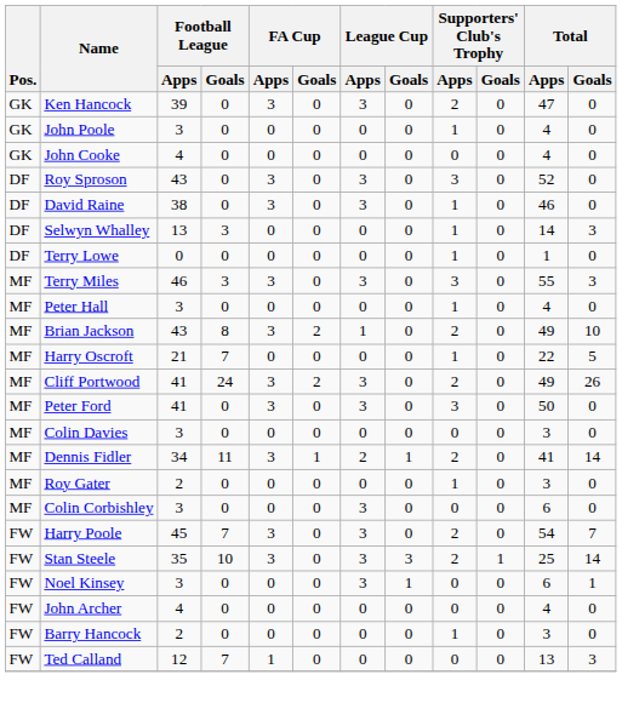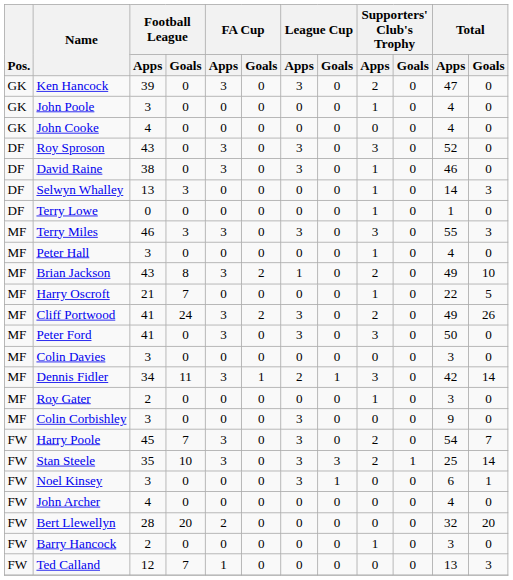 <table class="wikitable" style="text-align:center">
 <tr>
 <th rowspan="2" valign="bottom">Pos.</th>
 <th rowspan="2">Name</th>
 <th colspan="2" width="85">Football League</th>
 <th colspan="2" width="85">FA Cup</th>
 <th colspan="2" width="85">League Cup</th>
 <th colspan="2" width="85">Supporters' Club's Trophy</th>
 <th colspan="2" width="85">Total</th>
 </tr>
 <tr>
 <th>Apps</th>
 <th>Goals</th>
 <th>Apps</th>
 <th>Goals</th>
 <th>Apps</th>
 <th>Goals</th>
 <th>Apps</th>
 <th>Goals</th>
 <th>Apps</th>
 <th>Goals</th>
 </tr>
 <tr>
 <td align="left">GK</td>
 <td align="left"> <a href='#'>Ken Hancock</a></td>
 <td>39</td>
 <td>0</td>
 <td>3</td>
 <td>0</td>
 <td>3</td>
 <td>0</td>
 <td>2</td>
 <td>0</td>
 <td>47</td>
 <td>0</td>
 </tr>
 <tr>
 <td align="left">GK</td>
 <td align="left"> <a href='#'>John Poole</a></td>
 <td>3</td>
 <td>0</td>
 <td>0</td>
 <td>0</td>
 <td>0</td>
 <td>0</td>
 <td>1</td>
 <td>0</td>
 <td>4</td>
 <td>0</td>
 </tr>
 <tr>
 <td align="left">GK</td>
 <td align="left"> <a href='#'>John Cooke</a></td>
 <td>4</td>
 <td>0</td>
 <td>0</td>
 <td>0</td>
 <td>0</td>
 <td>0</td>
 <td>0</td>
 <td>0</td>
 <td>4</td>
 <td>0</td>
 </tr>
 <tr>
 <td align="left">DF</td>
 <td align="left"> <a href='#'>Roy Sproson</a></td>
 <td>43</td>
 <td>0</td>
 <td>3</td>
 <td>0</td>
 <td>3</td>
 <td>0</td>
 <td>3</td>
 <td>0</td>
 <td>52</td>
 <td>0</td>
 </tr>
 <tr>
 <td align="left">DF</td>
 <td align="left"> <a href='#'>David Raine</a></td>
 <td>38</td>
 <td>0</td>
 <td>3</td>
 <td>0</td>
 <td>3</td>
 <td>0</td>
 <td>1</td>
 <td>0</td>
 <td>46</td>
 <td>0</td>
 </tr>
 <tr>
 <td align="left">DF</td>
 <td align="left"> <a href='#'>Selwyn Whalley</a></td>
 <td>13</td>
 <td>3</td>
 <td>0</td>
 <td>0</td>
 <td>0</td>
 <td>0</td>
 <td>1</td>
 <td>0</td>
 <td>14</td>
 <td>3</td>
 </tr>
 <tr>
 <td align="left">DF</td>
 <td align="left"> <a href='#'>Terry Lowe</a></td>
 <td>0</td>
 <td>0</td>
 <td>0</td>
 <td>0</td>
 <td>0</td>
 <td>0</td>
 <td>1</td>
 <td>0</td>
 <td>1</td>
 <td>0</td>
 </tr>
 <tr>
 <td align="left">MF</td>
 <td align="left"> <a href='#'>Terry Miles</a></td>
 <td>46</td>
 <td>3</td>
 <td>3</td>
 <td>0</td>
 <td>3</td>
 <td>0</td>
 <td>3</td>
 <td>0</td>
 <td>55</td>
 <td>3</td>
 </tr>
 <tr>
 <td align="left">MF</td>
 <td align="left"> <a href='#'>Peter Hall</a></td>
 <td>3</td>
 <td>0</td>
 <td>0</td>
 <td>0</td>
 <td>0</td>
 <td>0</td>
 <td>1</td>
 <td>0</td>
 <td>4</td>
 <td>0</td>
 </tr>
 <tr>
 <td align="left">MF</td>
 <td align="left"> <a href='#'>Brian Jackson</a></td>
 <td>43</td>
 <td>8</td>
 <td>3</td>
 <td>2</td>
 <td>1</td>
 <td>0</td>
 <td>2</td>
 <td>0</td>
 <td>49</td>
 <td>10</td>
 </tr>
 <tr>
 <td align="left">MF</td>
 <td align="left"> <a href='#'>Harry Oscroft</a></td>
 <td>21</td>
 <td>7</td>
 <td>0</td>
 <td>0</td>
 <td>0</td>
 <td>0</td>
 <td>1</td>
 <td>0</td>
 <td>22</td>
 <td>5</td>
 </tr>
 <tr>
 <td align="left">MF</td>
 <td align="left"> <a href='#'>Cliff Portwood</a></td>
 <td>41</td>
 <td>24</td>
 <td>3</td>
 <td>2</td>
 <td>3</td>
 <td>0</td>
 <td>2</td>
 <td>0</td>
 <td>49</td>
 <td>26</td>
 </tr>
 <tr>
 <td align="left">MF</td>
 <td align="left"> <a href='#'>Peter Ford</a></td>
 <td>41</td>
 <td>0</td>
 <td>3</td>
 <td>0</td>
 <td>3</td>
 <td>0</td>
 <td>3</td>
 <td>0</td>
 <td>50</td>
 <td>0</td>
 </tr>
 <tr>
 <td align="left">MF</td>
 <td align="left"> <a href='#'>Colin Davies</a></td>
 <td>3</td>
 <td>0</td>
 <td>0</td>
 <td>0</td>
 <td>0</td>
 <td>0</td>
 <td>0</td>
 <td>0</td>
 <td>3</td>
 <td>0</td>
 </tr>
 <tr>
 <td align="left">MF</td>
 <td align="left"> <a href='#'>Dennis Fidler</a></td>
 <td>34</td>
 <td>11</td>
 <td>3</td>
 <td>1</td>
 <td>2</td>
 <td>1</td>
-<td>2</td>
+<td>3</td>
 <td>0</td>
-<td>41</td>
+<td>42</td>
 <td>14</td>
 </tr>
 <tr>
 <td align="left">MF</td>
 <td align="left"> <a href='#'>Roy Gater</a></td>
 <td>2</td>
 <td>0</td>
 <td>0</td>
 <td>0</td>
 <td>0</td>
 <td>0</td>
 <td>1</td>
 <td>0</td>
 <td>3</td>
 <td>0</td>
 </tr>
 <tr>
 <td align="left">MF</td>
 <td align="left"> <a href='#'>Colin Corbishley</a></td>
 <td>3</td>
 <td>0</td>
 <td>0</td>
 <td>0</td>
 <td>3</td>
 <td>0</td>
 <td>0</td>
 <td>0</td>
-<td>6</td>
+<td>9</td>
 <td>0</td>
 </tr>
 <tr>
 <td align="left">FW</td>
 <td align="left"> <a href='#'>Harry Poole</a></td>
 <td>45</td>
 <td>7</td>
 <td>3</td>
 <td>0</td>
 <td>3</td>
 <td>0</td>
 <td>2</td>
 <td>0</td>
 <td>54</td>
 <td>7</td>
 </tr>
 <tr>
 <td align="left">FW</td>
 <td align="left"> <a href='#'>Stan Steele</a></td>
 <td>35</td>
 <td>10</td>
 <td>3</td>
 <td>0</td>
 <td>3</td>
 <td>3</td>
 <td>2</td>
 <td>1</td>
 <td>25</td>
 <td>14</td>
 </tr>
 <tr>
 <td align="left">FW</td>
 <td align="left"> <a href='#'>Noel Kinsey</a></td>
 <td>3</td>
 <td>0</td>
 <td>0</td>
 <td>0</td>
 <td>3</td>
 <td>1</td>
 <td>0</td>
 <td>0</td>
 <td>6</td>
 <td>1</td>
 </tr>
 <tr>
 <td align="left">FW</td>
 <td align="left"> <a href='#'>John Archer</a></td>
 <td>4</td>
 <td>0</td>
 <td>0</td>
 <td>0</td>
 <td>0</td>
 <td>0</td>
 <td>0</td>
 <td>0</td>
 <td>4</td>
 <td>0</td>
 </tr>
 <tr>
 <td align="left">FW</td>
+<td align="left"> <a href='#'>Bert Llewellyn</a></td>
+<td>28</td>
+<td>20</td>
+<td>2</td>
+<td>0</td>
+<td>0</td>
+<td>0</td>
+<td>0</td>
+<td>0</td>
+<td>32</td>
+<td>20</td>
+</tr>
+<tr>
+<td align="left">FW</td>
 <td align="left"> <a href='#'>Barry Hancock</a></td>
 <td>2</td>
 <td>0</td>
 <td>0</td>
 <td>0</td>
 <td>0</td>
 <td>0</td>
 <td>1</td>
 <td>0</td>
 <td>3</td>
 <td>0</td>
 </tr>
 <tr>
 <td align="left">FW</td>
 <td align="left"> <a href='#'>Ted Calland</a></td>
 <td>12</td>
 <td>7</td>
 <td>1</td>
 <td>0</td>
 <td>0</td>
 <td>0</td>
 <td>0</td>
 <td>0</td>
 <td>13</td>
 <td>3</td>
 </tr>
 <tr>
 </tr>
 </table>
